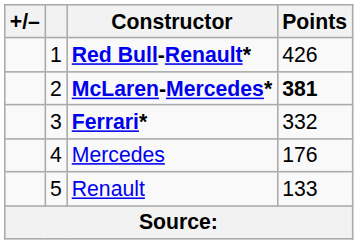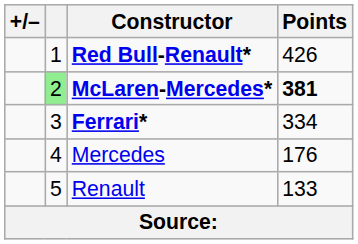 <table class="wikitable" style="font-size: 85%;">
 <tr>
 <th scope="col">+/–</th>
 <th scope="col"></th>
 <th scope="col">Constructor</th>
 <th scope="col">Points</th>
 </tr>
 <tr>
 <td></td>
 <td align="center">1</td>
 <td> <strong><a href='#'>Red Bull</a>-<a href='#'>Renault</a>*</strong></td>
 <td>426</td>
 </tr>
 <tr>
 <td></td>
-<td align="center">2</td>
+<td align="center" style="background: lightgreen;">2</td>
 <td> <strong><a href='#'>McLaren</a>-<a href='#'>Mercedes</a>*</strong></td>
 <td><strong>381</strong></td>
 </tr>
 <tr>
 <td></td>
 <td align="center">3</td>
 <td> <strong><a href='#'>Ferrari</a>*</strong></td>
-<td>332</td>
+<td>334</td>
 </tr>
 <tr>
 <td></td>
 <td align="center">4</td>
 <td> <a href='#'>Mercedes</a></td>
 <td>176</td>
 </tr>
 <tr>
 <td></td>
 <td align="center">5</td>
 <td> <a href='#'>Renault</a></td>
 <td>133</td>
 </tr>
 <tr>
 <th colspan=4>Source:</th>
 </tr>
 </table>
